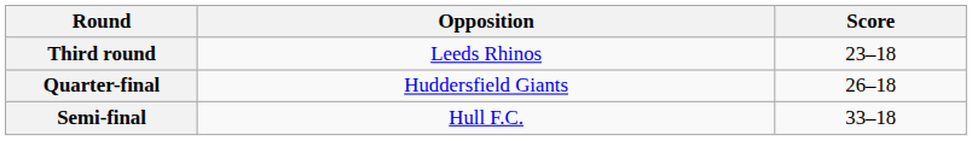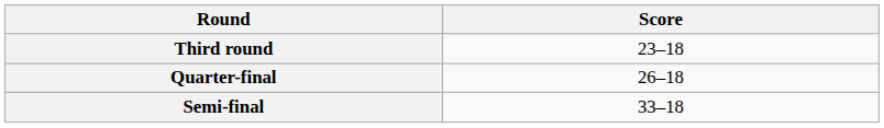 <table class="wikitable plainrowheaders" style="text-align:center; width: 60%;">
 <tr>
 <th scope="col" style="width:20%">Round</th>
-<th scope="col" style="width:60%">Opposition</th>
 <th scope="col" style="width:20%">Score</th>
 </tr>
 <tr>
 <th>Third round</th>
-<td> <a href='#'>Leeds Rhinos</a></td>
 <td>23–18</td>
 </tr>
 <tr>
 <th>Quarter-final</th>
-<td> <a href='#'>Huddersfield Giants</a></td>
 <td>26–18</td>
 </tr>
 <tr>
 <th>Semi-final</th>
-<td> <a href='#'>Hull F.C.</a></td>
 <td>33–18</td>
 </tr>
 </table>
